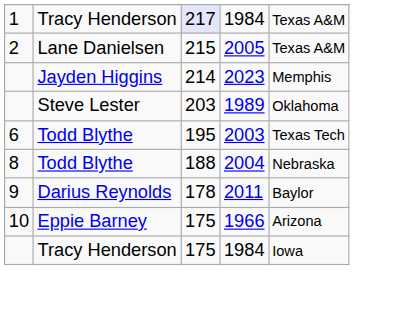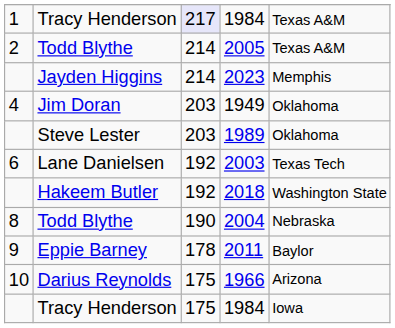 <table class="wikitable">
 <tr>
 </tr>
 <tr>
 <td>1</td>
 <td>Tracy Henderson</td>
 <td style="background: lavender;">217</td>
 <td>1984</td>
 <td style="font-size:80%;">Texas A&M</td>
 </tr>
 <tr>
 <td>2</td>
-<td>Lane Danielsen</td>
-<td>215</td>
+<td><a href='#'>Todd Blythe</a></td>
+<td>214</td>
 <td><a href='#'>2005</a></td>
 <td style="font-size:80%;">Texas A&M</td>
 </tr>
 <tr>
 <td></td>
 <td><a href='#'>Jayden Higgins</a></td>
 <td>214</td>
 <td><a href='#'>2023</a></td>
 <td style="font-size:80%;">Memphis</td>
 </tr>
 <tr>
+<td>4</td>
+<td><a href='#'>Jim Doran</a></td>
+<td>203</td>
+<td>1949</td>
+<td style="font-size:80%;">Oklahoma</td>
+</tr>
+<tr>
 <td></td>
 <td>Steve Lester</td>
 <td>203</td>
 <td><a href='#'>1989</a></td>
 <td style="font-size:80%;">Oklahoma</td>
 </tr>
 <tr>
 <td>6</td>
-<td><a href='#'>Todd Blythe</a></td>
-<td>195</td>
+<td>Lane Danielsen</td>
+<td>192</td>
 <td><a href='#'>2003</a></td>
 <td style="font-size:80%;">Texas Tech</td>
 </tr>
 <tr>
+<td></td>
+<td><a href='#'>Hakeem Butler</a></td>
+<td>192</td>
+<td><a href='#'>2018</a></td>
+<td style="font-size:80%;">Washington State</td>
+</tr>
+<tr>
 <td>8</td>
 <td><a href='#'>Todd Blythe</a></td>
-<td>188</td>
+<td>190</td>
 <td><a href='#'>2004</a></td>
 <td style="font-size:80%;">Nebraska</td>
 </tr>
 <tr>
 <td>9</td>
-<td><a href='#'>Darius Reynolds</a></td>
+<td><a href='#'>Eppie Barney</a></td>
 <td>178</td>
 <td><a href='#'>2011</a></td>
 <td style="font-size:80%;">Baylor</td>
 </tr>
 <tr>
 <td>10</td>
-<td><a href='#'>Eppie Barney</a></td>
+<td><a href='#'>Darius Reynolds</a></td>
 <td>175</td>
 <td><a href='#'>1966</a></td>
 <td style="font-size:80%;">Arizona</td>
 </tr>
 <tr>
 <td></td>
 <td>Tracy Henderson</td>
 <td>175</td>
 <td>1984</td>
 <td style="font-size:80%;">Iowa</td>
 </tr>
 </table>
